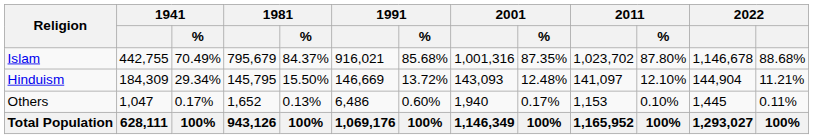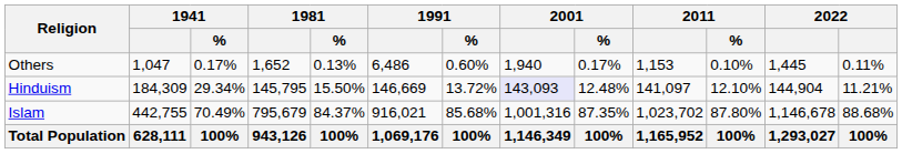 <table class="wikitable sortable">
 <tr>
 <th rowspan="2">Religion</th>
 <th colspan="2">1941</th>
 <th colspan="2">1981</th>
 <th colspan="2">1991</th>
 <th colspan="2">2001</th>
 <th colspan="2">2011</th>
 <th colspan="2">2022</th>
 </tr>
 <tr>
 <th></th>
 <th>%</th>
 <th></th>
 <th>%</th>
 <th></th>
 <th>%</th>
 <th></th>
 <th>%</th>
 <th></th>
 <th>%</th>
 <th></th>
 <th></th>
 </tr>
 <tr>
+<td>Others </td>
+<td>1,047</td>
+<td>0.17%</td>
+<td>1,652</td>
+<td>0.13%</td>
+<td>6,486</td>
+<td>0.60%</td>
+<td>1,940</td>
+<td>0.17%</td>
+<td>1,153</td>
+<td>0.10%</td>
+<td>1,445</td>
+<td>0.11%</td>
+</tr>
+<tr>
+<td><a href='#'>Hinduism</a> </td>
+<td>184,309</td>
+<td>29.34%</td>
+<td>145,795</td>
+<td>15.50%</td>
+<td>146,669</td>
+<td>13.72%</td>
+<td style="background: lavender;">143,093</td>
+<td>12.48%</td>
+<td>141,097</td>
+<td>12.10%</td>
+<td>144,904</td>
+<td>11.21%</td>
+</tr>
+<tr>
 <td><a href='#'>Islam</a> </td>
 <td>442,755</td>
 <td>70.49%</td>
 <td>795,679</td>
 <td>84.37%</td>
 <td>916,021</td>
 <td>85.68%</td>
 <td>1,001,316</td>
 <td>87.35%</td>
 <td>1,023,702</td>
 <td>87.80%</td>
 <td>1,146,678</td>
 <td>88.68%</td>
-</tr>
-<tr>
-<td><a href='#'>Hinduism</a> </td>
-<td>184,309</td>
-<td>29.34%</td>
-<td>145,795</td>
-<td>15.50%</td>
-<td>146,669</td>
-<td>13.72%</td>
-<td>143,093</td>
-<td>12.48%</td>
-<td>141,097</td>
-<td>12.10%</td>
-<td>144,904</td>
-<td>11.21%</td>
-</tr>
-<tr>
-<td>Others </td>
-<td>1,047</td>
-<td>0.17%</td>
-<td>1,652</td>
-<td>0.13%</td>
-<td>6,486</td>
-<td>0.60%</td>
-<td>1,940</td>
-<td>0.17%</td>
-<td>1,153</td>
-<td>0.10%</td>
-<td>1,445</td>
-<td>0.11%</td>
 </tr>
 <tr>
 <th>Total Population</th>
 <th>628,111</th>
 <th>100%</th>
 <th><strong>943,126</strong></th>
 <th>100%</th>
 <th>1,069,176</th>
 <th>100%</th>
 <th>1,146,349</th>
 <th>100%</th>
 <th>1,165,952</th>
 <th>100%</th>
 <th>1,293,027</th>
 <th>100%</th>
 </tr>
 </table>
